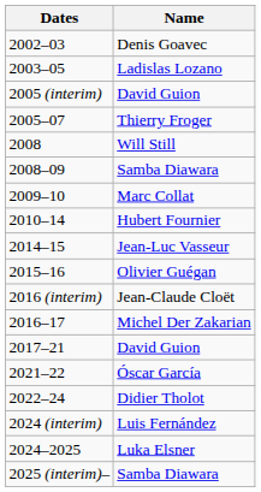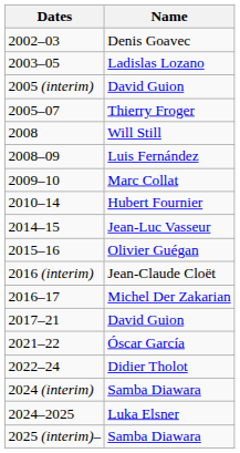 <table class="wikitable">
 <tr>
 <th>Dates</th>
 <th>Name</th>
 </tr>
 <tr>
 <td>2002–03</td>
 <td> Denis Goavec</td>
 </tr>
 <tr>
 <td>2003–05</td>
 <td> <a href='#'>Ladislas Lozano</a></td>
 </tr>
 <tr>
 <td>2005 <em>(interim)</em></td>
 <td> <a href='#'>David Guion</a></td>
 </tr>
 <tr>
 <td>2005–07</td>
 <td> <a href='#'>Thierry Froger</a></td>
 </tr>
 <tr>
 <td>2008</td>
 <td> <a href='#'>Will Still</a></td>
 </tr>
 <tr>
 <td>2008–09</td>
-<td> <a href='#'>Samba Diawara</a></td>
+<td> <a href='#'>Luis Fernández</a></td>
 </tr>
 <tr>
 <td>2009–10</td>
 <td> <a href='#'>Marc Collat</a></td>
 </tr>
 <tr>
 <td>2010–14</td>
 <td> <a href='#'>Hubert Fournier</a></td>
 </tr>
 <tr>
 <td>2014–15</td>
 <td> <a href='#'>Jean-Luc Vasseur</a></td>
 </tr>
 <tr>
 <td>2015–16</td>
 <td> <a href='#'>Olivier Guégan</a></td>
 </tr>
 <tr>
 <td>2016 <em>(interim)</em></td>
 <td> Jean-Claude Cloët</td>
 </tr>
 <tr>
 <td>2016–17</td>
 <td> <a href='#'>Michel Der Zakarian</a></td>
 </tr>
 <tr>
 <td>2017–21</td>
 <td> <a href='#'>David Guion</a></td>
 </tr>
 <tr>
 <td>2021–22</td>
 <td> <a href='#'>Óscar García</a></td>
 </tr>
 <tr>
 <td>2022–24</td>
 <td> <a href='#'>Didier Tholot</a></td>
 </tr>
 <tr>
 <td>2024 <em>(interim)</em></td>
-<td> <a href='#'>Luis Fernández</a></td>
+<td> <a href='#'>Samba Diawara</a></td>
 </tr>
 <tr>
 <td>2024–2025</td>
 <td> <a href='#'>Luka Elsner</a></td>
 </tr>
 <tr>
 <td>2025 <em>(interim)</em>–</td>
 <td> <a href='#'>Samba Diawara</a></td>
 </tr>
 </table>
